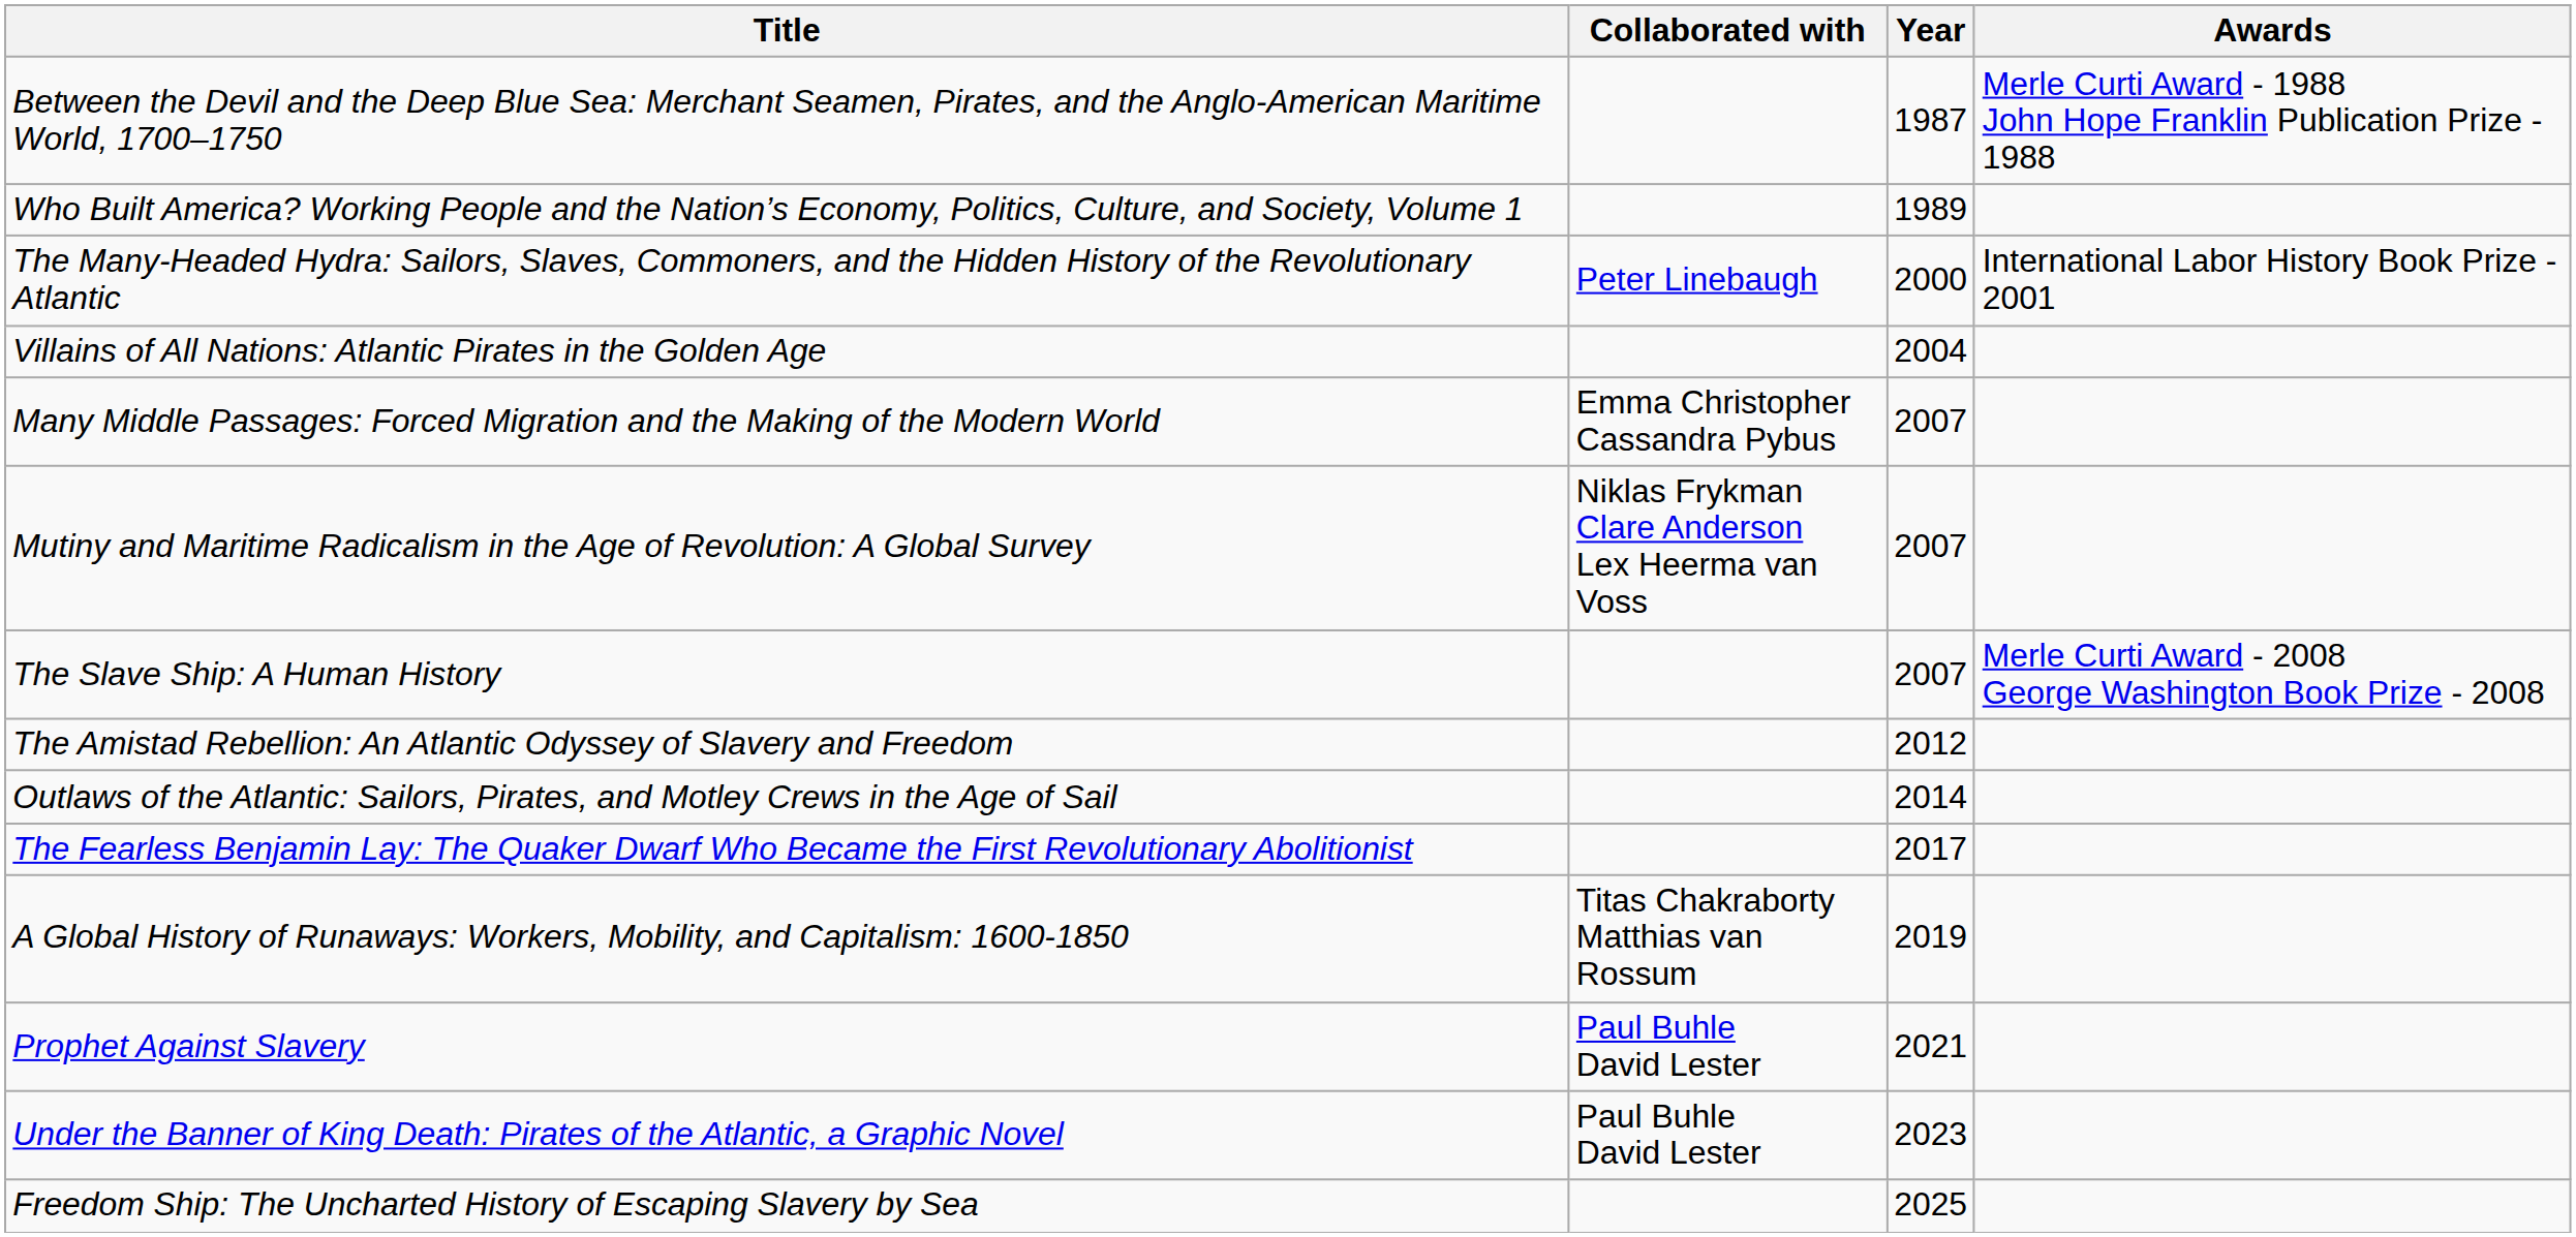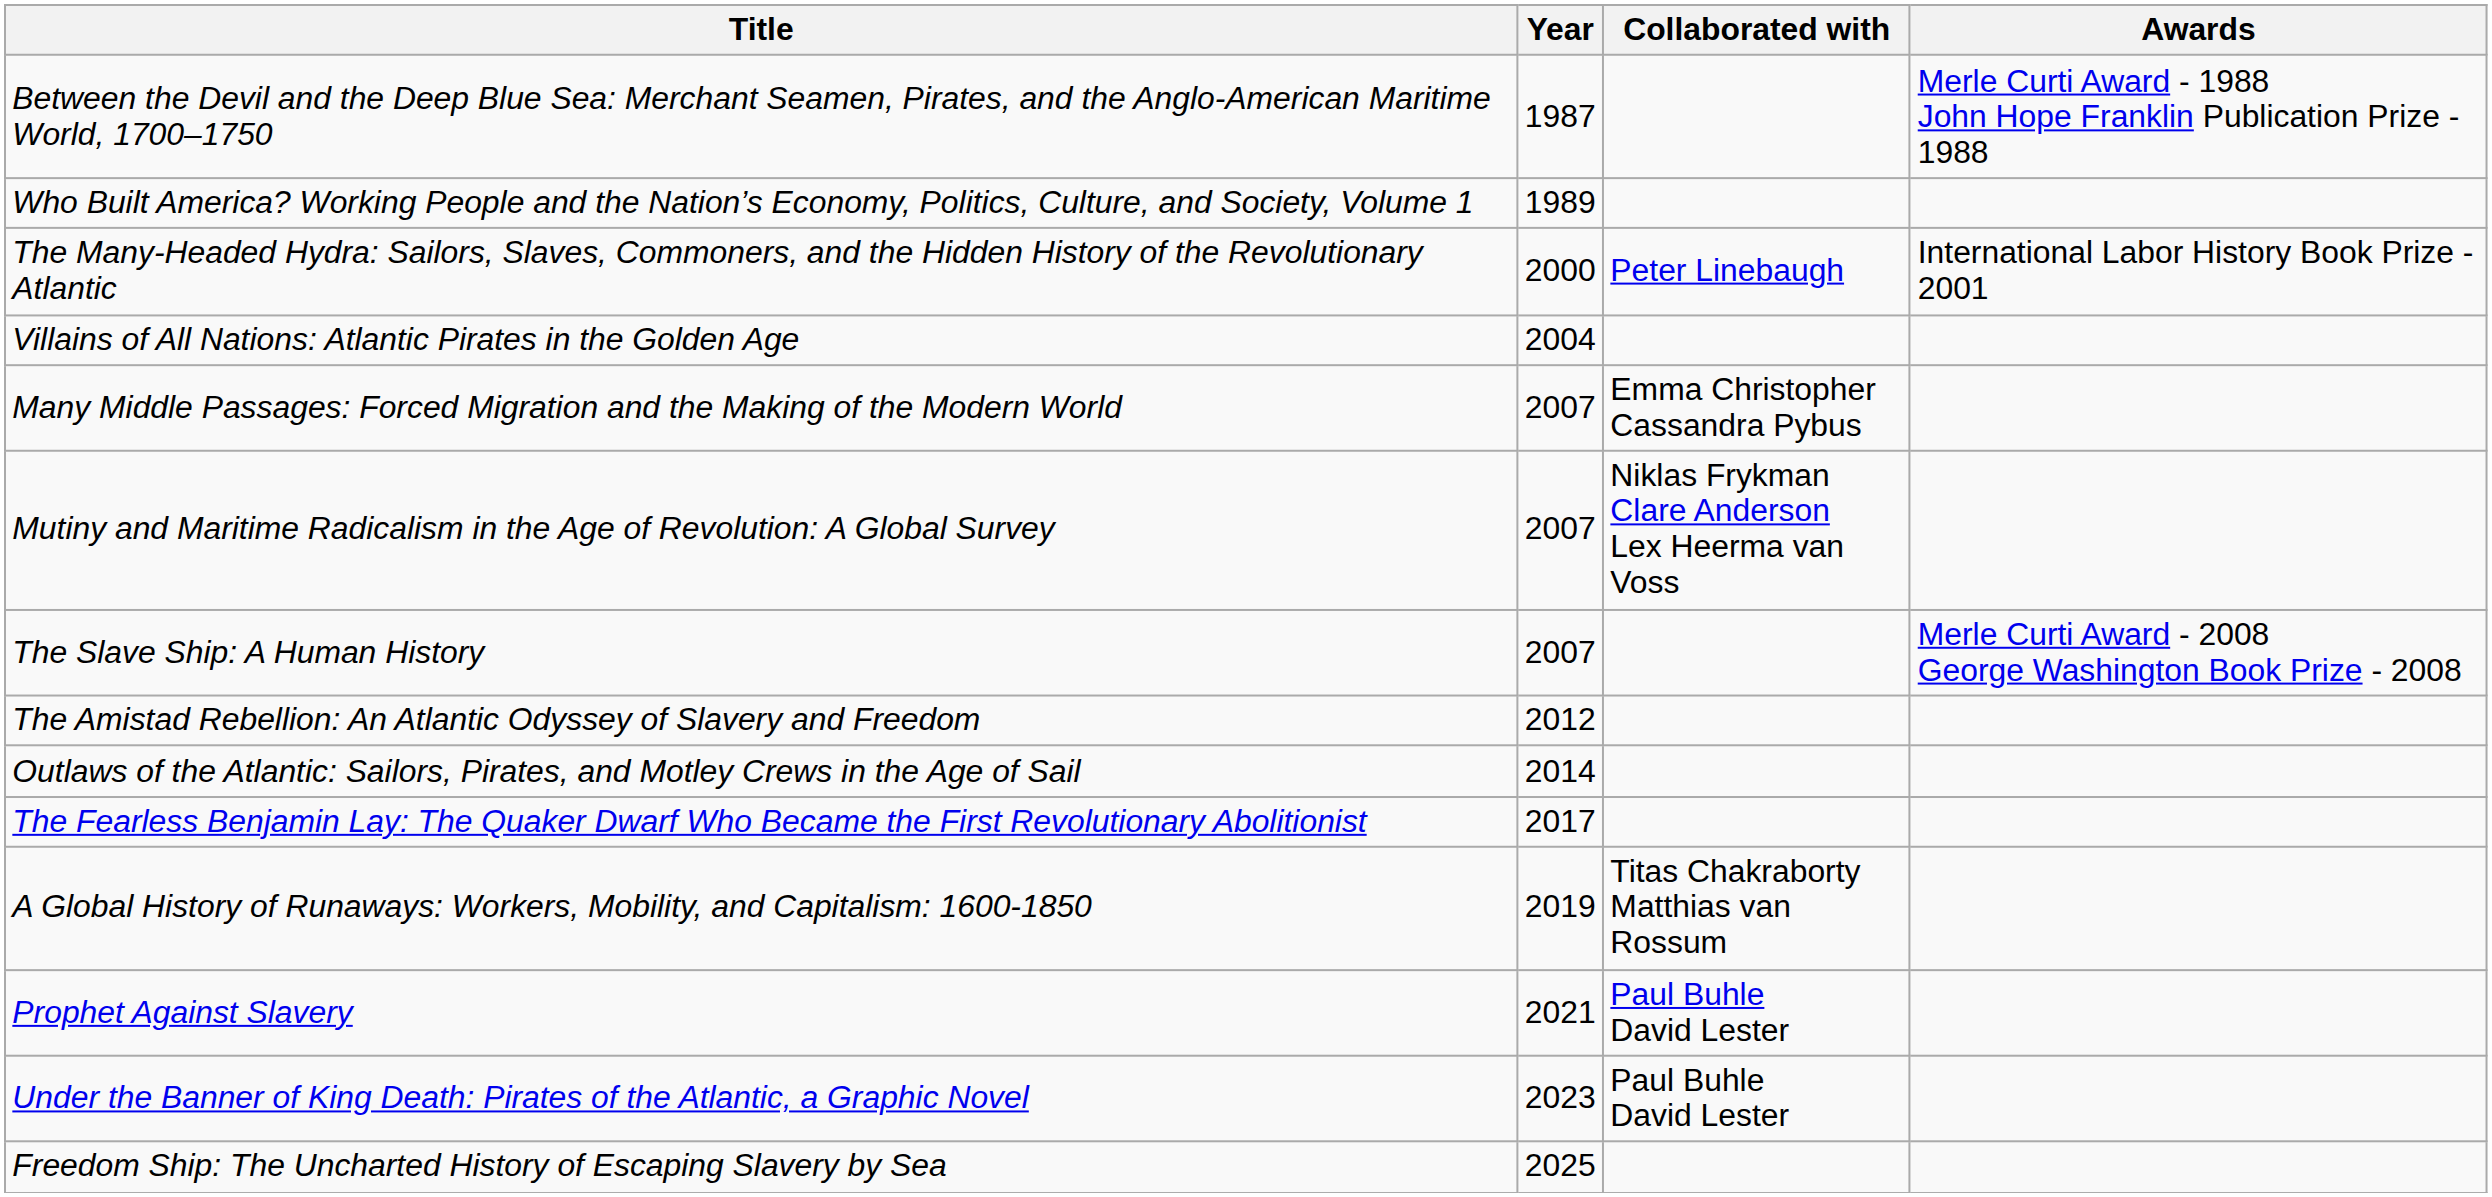 <table class="wikitable">
 <tr>
 <th>Title</th>
+<th>Year</th>
 <th>Collaborated with</th>
-<th>Year</th>
 <th>Awards</th>
 </tr>
 <tr>
 <td><em>Between the Devil and the Deep Blue Sea: Merchant Seamen, Pirates, and the Anglo-American Maritime World, 1700–1750</em></td>
+<td>1987</td>
 <td></td>
-<td>1987</td>
 <td><a href='#'>Merle Curti Award</a> - 1988<br><a href='#'>John Hope Franklin</a> Publication Prize - 1988</td>
 </tr>
 <tr>
 <td><em>Who Built America? Working People and the Nation’s Economy, Politics, Culture, and Society, Volume 1</em></td>
+<td>1989</td>
 <td></td>
-<td>1989</td>
 <td></td>
 </tr>
 <tr>
 <td><em>The Many-Headed Hydra: Sailors, Slaves, Commoners, and the Hidden History of the Revolutionary Atlantic</em></td>
+<td>2000</td>
 <td><a href='#'>Peter Linebaugh</a></td>
-<td>2000</td>
 <td>International Labor History Book Prize - 2001</td>
 </tr>
 <tr>
 <td><em>Villains of All Nations: Atlantic Pirates in the Golden Age</em></td>
+<td>2004</td>
 <td></td>
-<td>2004</td>
 <td></td>
 </tr>
 <tr>
 <td><em>Many Middle Passages: Forced Migration and the Making of the Modern World</em></td>
+<td>2007</td>
 <td>Emma Christopher<br>Cassandra Pybus</td>
-<td>2007</td>
 <td></td>
 </tr>
 <tr>
 <td><em>Mutiny and Maritime Radicalism in the Age of Revolution: A Global Survey</em></td>
+<td>2007</td>
 <td>Niklas Frykman<br><a href='#'>Clare Anderson</a><br>Lex Heerma van Voss</td>
-<td>2007</td>
 <td></td>
 </tr>
 <tr>
 <td><em>The Slave Ship: A Human History</em></td>
+<td>2007</td>
 <td></td>
-<td>2007</td>
 <td><a href='#'>Merle Curti Award</a> - 2008<br><a href='#'>George Washington Book Prize</a> - 2008</td>
 </tr>
 <tr>
 <td><em>The Amistad Rebellion: An Atlantic Odyssey of Slavery and Freedom</em></td>
+<td>2012</td>
 <td></td>
-<td>2012</td>
 <td></td>
 </tr>
 <tr>
 <td><em>Outlaws of the Atlantic: Sailors, Pirates, and Motley Crews in the Age of Sail</em></td>
+<td>2014</td>
 <td></td>
-<td>2014</td>
 <td></td>
 </tr>
 <tr>
 <td><em><a href='#'>The Fearless Benjamin Lay: The Quaker Dwarf Who Became the First Revolutionary Abolitionist</a></em></td>
+<td>2017</td>
 <td></td>
-<td>2017</td>
 <td></td>
 </tr>
 <tr>
 <td><em>A Global History of Runaways: Workers, Mobility, and Capitalism: 1600-1850</em></td>
+<td>2019</td>
 <td>Titas Chakraborty<br>Matthias van Rossum</td>
-<td>2019</td>
 <td></td>
 </tr>
 <tr>
 <td><em><a href='#'>Prophet Against Slavery</a></em></td>
+<td>2021</td>
 <td><a href='#'>Paul Buhle</a><br>David Lester</td>
-<td>2021</td>
 <td></td>
 </tr>
 <tr>
 <td><em><a href='#'>Under the Banner of King Death: Pirates of the Atlantic, a Graphic Novel</a></em></td>
+<td>2023</td>
 <td>Paul Buhle<br>David Lester</td>
-<td>2023</td>
 <td></td>
 </tr>
 <tr>
 <td><em>Freedom Ship: The Uncharted History of Escaping Slavery by Sea</em></td>
+<td>2025</td>
 <td></td>
-<td>2025</td>
 <td></td>
 </tr>
 </table>
